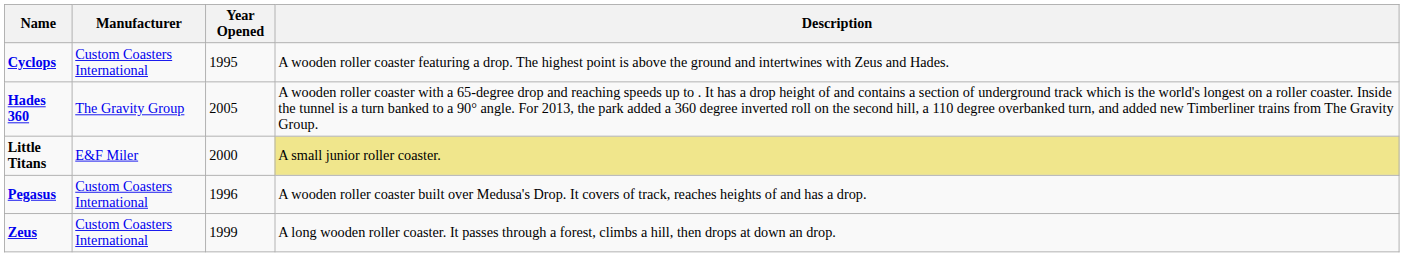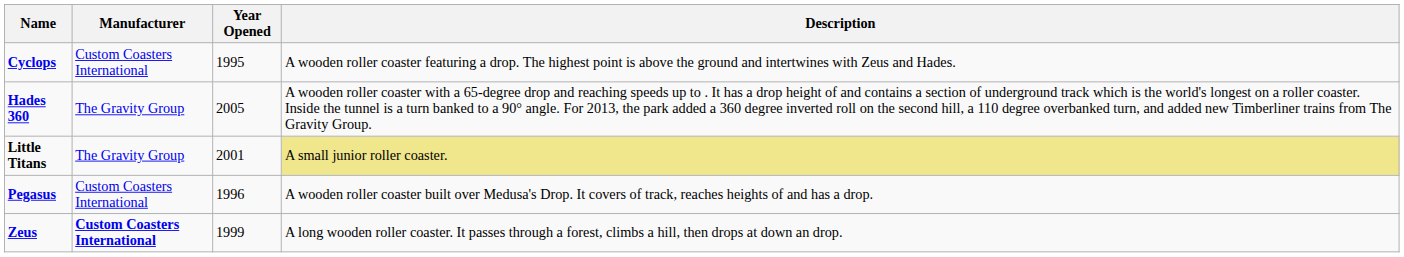 <table class="wikitable sortable">
 <tr>
 <th>Name</th>
 <th>Manufacturer</th>
 <th>Year Opened</th>
 <th>Description</th>
 </tr>
 <tr>
 <td><strong><a href='#'>Cyclops</a></strong></td>
 <td><a href='#'>Custom Coasters International</a></td>
 <td>1995</td>
 <td>A wooden roller coaster featuring a  drop. The highest point is  above the ground and intertwines with Zeus and Hades.</td>
 </tr>
 <tr>
 <td><strong><a href='#'>Hades 360</a></strong></td>
 <td><a href='#'>The Gravity Group</a></td>
 <td>2005</td>
 <td>A wooden roller coaster with a 65-degree drop  and reaching speeds up to . It has a drop height of  and contains a section of underground track which is the world's longest on a roller coaster. Inside the tunnel is a turn banked to a 90° angle. For 2013, the park added a 360 degree inverted roll on the second hill, a 110 degree overbanked turn, and added new Timberliner trains from The Gravity Group.</td>
 </tr>
 <tr>
 <td><strong>Little Titans</strong></td>
-<td><a href='#'>E&F Miler</a></td>
-<td>2000</td>
+<td><a href='#'>The Gravity Group</a></td>
+<td>2001</td>
 <td style="background: khaki;">A small junior roller coaster.</td>
 </tr>
 <tr>
 <td><strong><a href='#'>Pegasus</a></strong></td>
 <td><a href='#'>Custom Coasters International</a></td>
 <td>1996</td>
 <td>A wooden roller coaster built over Medusa's Drop. It covers  of track, reaches heights of  and has a  drop.</td>
 </tr>
 <tr>
 <td><strong><a href='#'>Zeus</a></strong></td>
-<td><a href='#'>Custom Coasters International</a></td>
+<td><strong><a href='#'>Custom Coasters International</a></strong></td>
 <td>1999</td>
 <td>A  long wooden roller coaster. It passes through a forest, climbs a  hill, then drops at  down an  drop.</td>
 </tr>
 </table>
